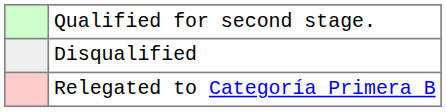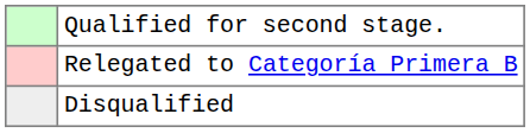 <table bgcolor="#f7f8ff" cellpadding="3" cellspacing="0" border="1" style="font-size: 95%; border: gray solid 1px; border-collapse: collapse;text-align:center;">
 <tr>
 <td style="background:#CCFFCC;" width="20"></td>
 <td bgcolor="#ffffff" align="left">Qualified for second stage.</td>
 </tr>
 <tr>
+<td style="background: #FFCCCC" width="20"></td>
+<td bgcolor="#ffffff" align="left">Relegated to <a href='#'>Categoría Primera B</a></td>
+</tr>
+<tr>
 <td style="background: #EEEEEE;" width="20"></td>
 <td bgcolor="#ffffff" align="left">Disqualified</td>
 </tr>
-<tr>
-<td style="background: #FFCCCC" width="20"></td>
-<td bgcolor="#ffffff" align="left">Relegated to <a href='#'>Categoría Primera B</a></td>
-</tr>
 </table>
